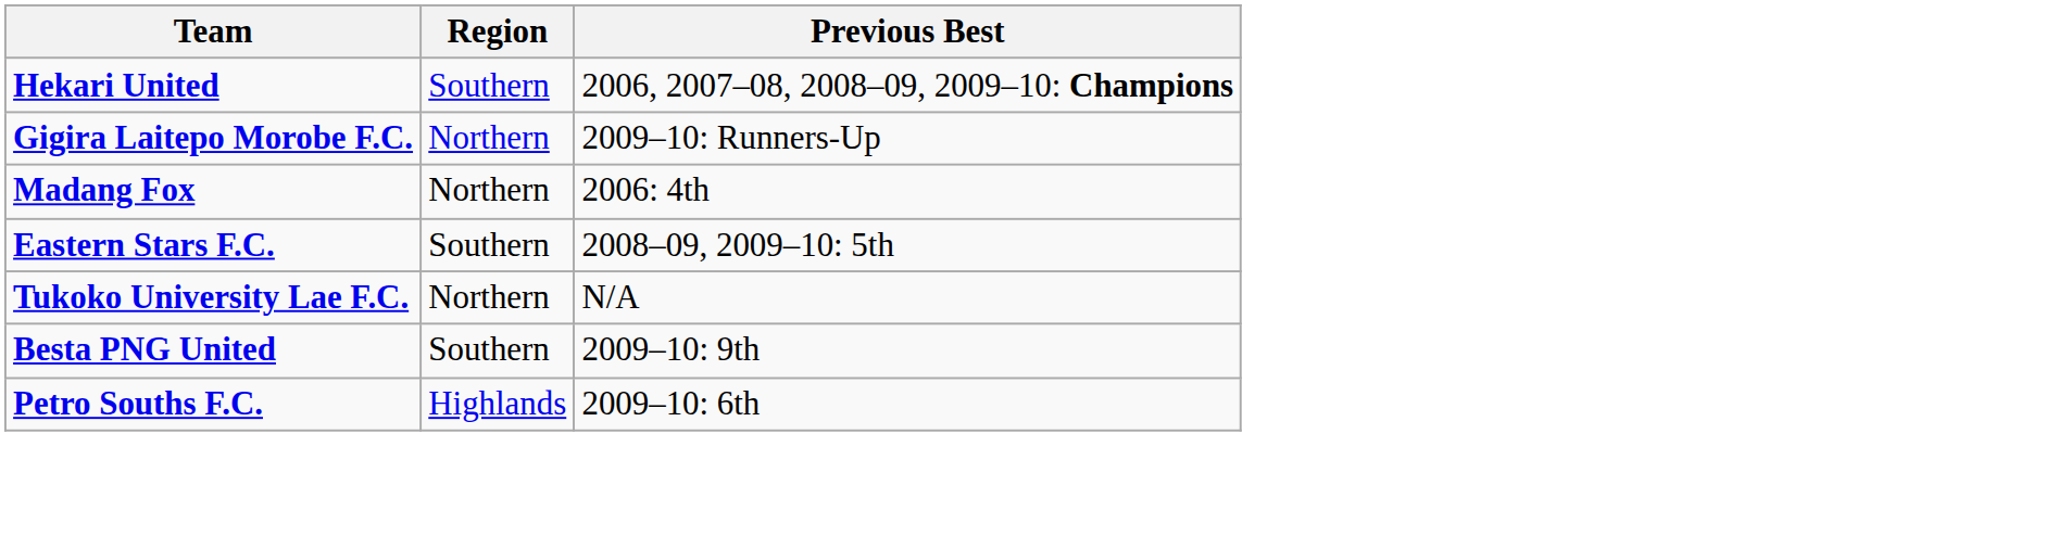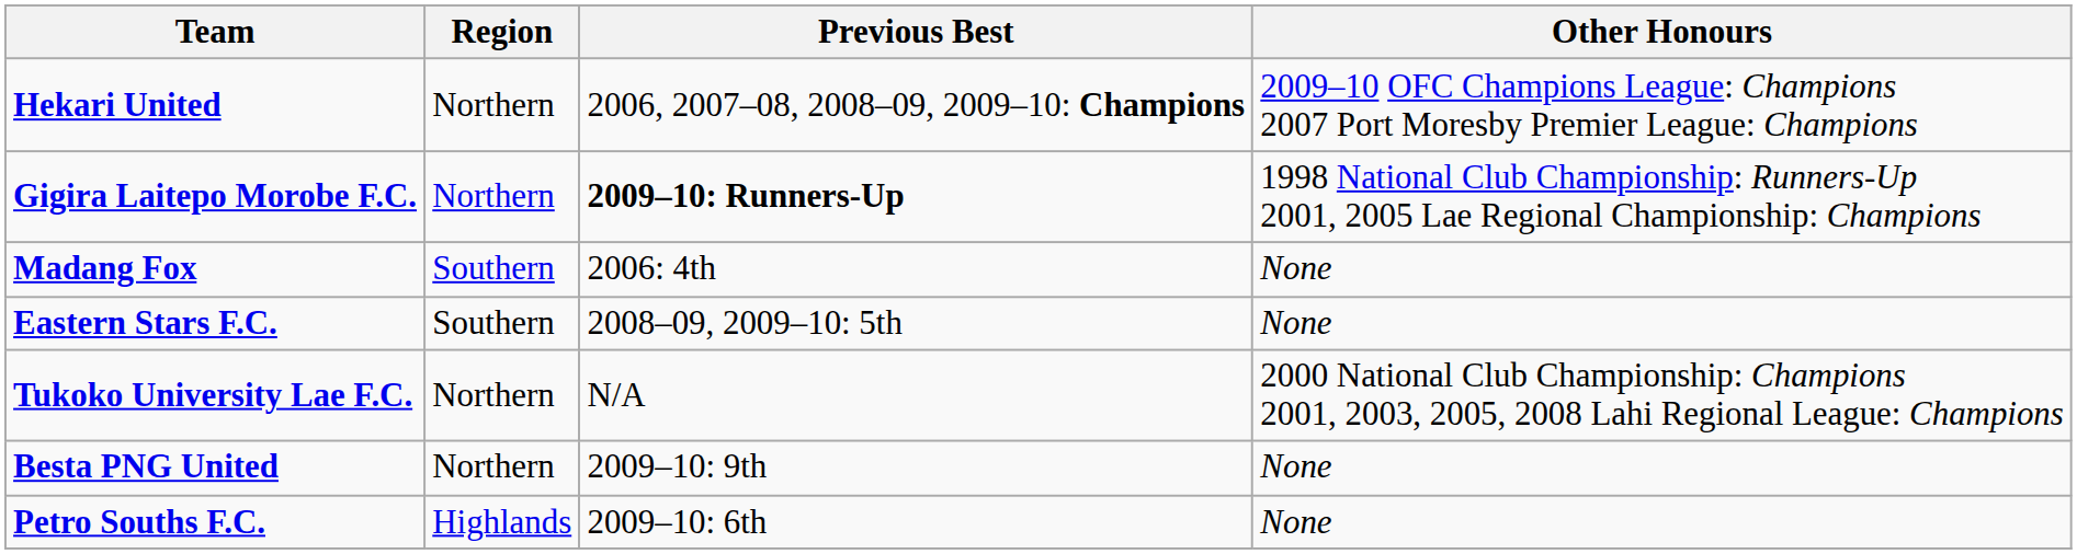 <table class="wikitable">
 <tr>
 <th>Team</th>
 <th>Region</th>
 <th>Previous Best</th>
+<th>Other Honours</th>
 </tr>
 <tr>
 <td><strong><a href='#'>Hekari United</a></strong></td>
-<td><a href='#'>Southern</a></td>
+<td>Northern</td>
 <td>2006, 2007–08, 2008–09, 2009–10: <strong>Champions</strong></td>
+<td><a href='#'>2009–10</a> <a href='#'>OFC Champions League</a>: <em>Champions</em><br>2007 Port Moresby Premier League: <em>Champions</em></td>
 </tr>
 <tr>
 <td><a href='#'><strong>Gigira Laitepo Morobe F.C.</strong></a></td>
 <td><a href='#'>Northern</a></td>
-<td>2009–10: Runners-Up</td>
+<td><strong>2009–10: Runners-Up</strong></td>
+<td>1998 <a href='#'>National Club Championship</a>: <em>Runners-Up</em><br>2001, 2005 Lae Regional Championship: <em>Champions</em></td>
 </tr>
 <tr>
 <td><a href='#'><strong>Madang Fox</strong></a></td>
-<td>Northern</td>
+<td><a href='#'>Southern</a></td>
 <td>2006: 4th</td>
+<td><em>None</em></td>
 </tr>
 <tr>
 <td><strong><a href='#'>Eastern Stars F.C.</a></strong></td>
 <td>Southern</td>
 <td>2008–09, 2009–10: 5th</td>
+<td><em>None</em></td>
 </tr>
 <tr>
 <td><a href='#'><strong>Tukoko University Lae F.C.</strong></a></td>
 <td>Northern</td>
 <td>N/A</td>
+<td>2000 National Club Championship: <em>Champions</em><br>2001, 2003, 2005, 2008 Lahi Regional League: <em>Champions</em></td>
 </tr>
 <tr>
 <td><strong><a href='#'>Besta PNG United</a></strong></td>
-<td>Southern</td>
+<td>Northern</td>
 <td>2009–10: 9th</td>
+<td><em>None</em></td>
 </tr>
 <tr>
 <td><strong><a href='#'>Petro Souths F.C.</a></strong></td>
 <td><a href='#'>Highlands</a></td>
 <td>2009–10: 6th</td>
+<td><em>None</em></td>
 </tr>
 </table>
